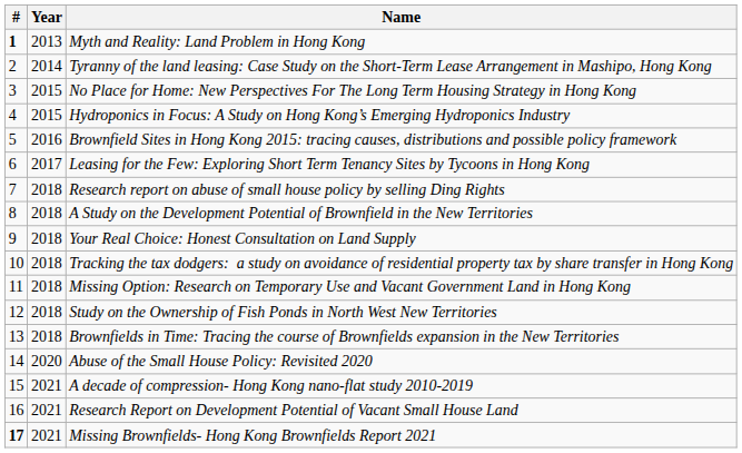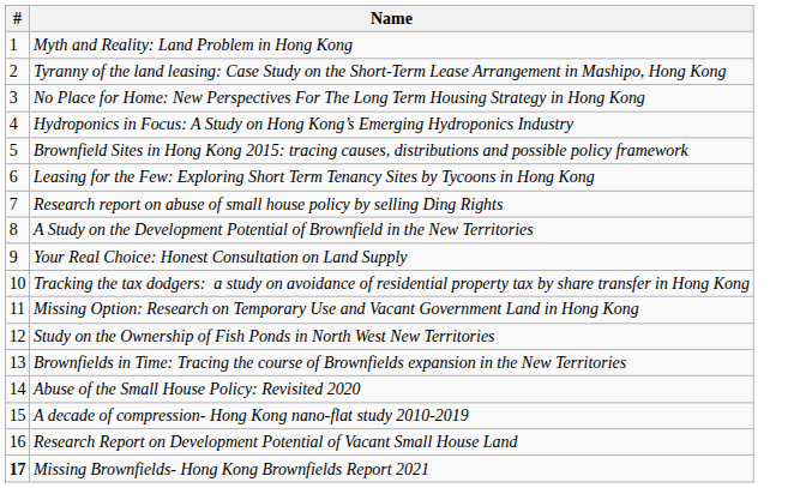 <table class="wikitable mw-collapsible">
 <tr>
 <th>#</th>
-<th>Year</th>
 <th>Name</th>
 </tr>
 <tr>
-<td><strong>1</strong></td>
-<td>2013</td>
+<td>1</td>
 <td><em>Myth and Reality: Land Problem in Hong Kong</em></td>
 </tr>
 <tr>
 <td>2</td>
-<td>2014</td>
 <td><em>Tyranny of the land leasing: Case Study on the Short-Term Lease Arrangement in Mashipo, Hong Kong</em></td>
 </tr>
 <tr>
 <td>3</td>
-<td>2015</td>
 <td><em>No Place for Home: New Perspectives For The Long Term Housing Strategy in Hong Kong</em></td>
 </tr>
 <tr>
 <td>4</td>
-<td>2015</td>
 <td><em>Hydroponics in Focus: A Study on Hong Kong’s Emerging Hydroponics Industry</em></td>
 </tr>
 <tr>
 <td>5</td>
-<td>2016</td>
 <td><em>Brownfield Sites in Hong Kong 2015: tracing causes, distributions and possible policy framework</em></td>
 </tr>
 <tr>
 <td>6</td>
-<td>2017</td>
 <td><em>Leasing for the Few: Exploring Short Term Tenancy Sites by Tycoons in Hong Kong</em></td>
 </tr>
 <tr>
 <td>7</td>
-<td>2018</td>
 <td><em>Research report on abuse of small house policy by selling Ding Rights</em></td>
 </tr>
 <tr>
 <td>8</td>
-<td>2018</td>
 <td><em>A Study on the Development Potential of Brownfield in the New Territories</em></td>
 </tr>
 <tr>
 <td>9</td>
-<td>2018</td>
 <td><em>Your Real Choice: Honest Consultation on Land Supply</em></td>
 </tr>
 <tr>
 <td>10</td>
-<td>2018</td>
 <td><em>Tracking the tax dodgers:  a study on avoidance of residential property tax by share transfer in Hong Kong</em></td>
 </tr>
 <tr>
 <td>11</td>
-<td>2018</td>
 <td><em>Missing Option: Research on Temporary Use and Vacant Government Land in Hong Kong</em></td>
 </tr>
 <tr>
 <td>12</td>
-<td>2018</td>
 <td><em>Study on the Ownership of Fish Ponds in North West New Territories</em></td>
 </tr>
 <tr>
 <td>13</td>
-<td>2018</td>
 <td><em>Brownfields in Time: Tracing the course of Brownfields expansion in the New Territories</em></td>
 </tr>
 <tr>
 <td>14</td>
-<td>2020</td>
 <td><em>Abuse of the Small House Policy: Revisited 2020</em></td>
 </tr>
 <tr>
 <td>15</td>
-<td>2021</td>
 <td><em>A decade of compression- Hong Kong nano-flat study 2010-2019</em></td>
 </tr>
 <tr>
 <td>16</td>
-<td>2021</td>
 <td><em>Research Report on Development Potential of Vacant Small House Land</em></td>
 </tr>
 <tr>
 <td><strong>17</strong></td>
-<td>2021</td>
 <td><em>Missing Brownfields- Hong Kong Brownfields Report 2021</em></td>
 </tr>
 </table>
